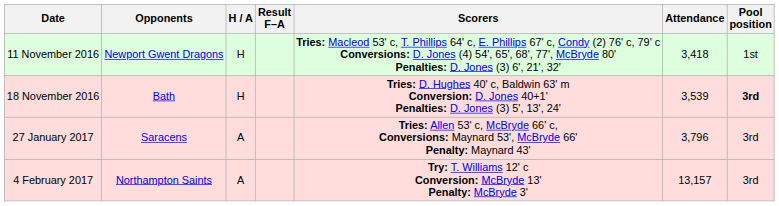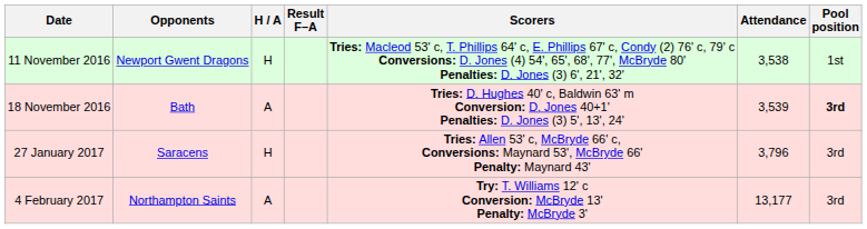 <table class="wikitable" style="text-align:center">
 <tr>
 <th>Date</th>
 <th>Opponents</th>
 <th>H / A</th>
 <th>Result<br>F–A</th>
 <th>Scorers</th>
 <th>Attendance</th>
 <th>Pool<br>position</th>
 </tr>
 <tr bgcolor="ddffdd">
 <td>11 November 2016</td>
 <td><a href='#'>Newport Gwent Dragons</a></td>
 <td>H</td>
 <td></td>
 <td><strong>Tries:</strong> <a href='#'>Macleod</a> 53' c, <a href='#'>T. Phillips</a> 64' c, <a href='#'>E. Phillips</a> 67' c, <a href='#'>Condy</a> (2) 76' c, 79' c<br><strong>Conversions:</strong> <a href='#'>D. Jones</a> (4) 54', 65', 68', 77', <a href='#'>McBryde</a> 80'<br><strong>Penalties:</strong> <a href='#'>D. Jones</a> (3) 6', 21', 32'</td>
-<td>3,418</td>
+<td>3,538</td>
 <td>1st</td>
 </tr>
 <tr bgcolor="ffdddd">
 <td>18 November 2016</td>
 <td><a href='#'>Bath</a></td>
-<td>H</td>
+<td>A</td>
 <td></td>
 <td><strong>Tries:</strong> <a href='#'>D. Hughes</a> 40' c, Baldwin 63' m<br><strong>Conversion:</strong> <a href='#'>D. Jones</a> 40+1'<br><strong>Penalties:</strong> <a href='#'>D. Jones</a> (3) 5', 13', 24'</td>
 <td>3,539</td>
 <td><strong>3rd</strong></td>
 </tr>
 <tr bgcolor="ffdddd">
 <td>27 January 2017</td>
 <td><a href='#'>Saracens</a></td>
-<td>A</td>
+<td>H</td>
 <td></td>
 <td><strong>Tries:</strong> <a href='#'>Allen</a> 53' c, <a href='#'>McBryde</a> 66' c,<br><strong>Conversions:</strong> Maynard 53', <a href='#'>McBryde</a> 66'<br><strong>Penalty:</strong> Maynard 43'</td>
 <td>3,796</td>
 <td>3rd</td>
 </tr>
 <tr bgcolor="ffdddd">
 <td>4 February 2017</td>
 <td><a href='#'>Northampton Saints</a></td>
 <td>A</td>
 <td></td>
 <td><strong>Try:</strong> <a href='#'>T. Williams</a> 12' c<br><strong>Conversion:</strong> <a href='#'>McBryde</a> 13'<br><strong>Penalty:</strong> <a href='#'>McBryde</a> 3'</td>
-<td>13,157</td>
+<td>13,177</td>
 <td>3rd</td>
 </tr>
 </table>
